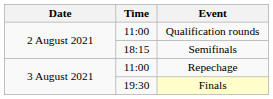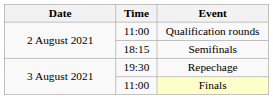 <table class = "wikitable" style="text-align:center;">
 <tr>
 <th width=150>Date</th>
 <th width=50>Time</th>
 <th width=150>Event</th>
 </tr>
 <tr>
 <td rowspan=2>2 August 2021</td>
 <td>11:00</td>
 <td>Qualification rounds</td>
 </tr>
 <tr>
 <td>18:15</td>
 <td>Semifinals</td>
 </tr>
 <tr>
 <td rowspan=2>3 August 2021</td>
-<td>11:00</td>
+<td>19:30</td>
 <td>Repechage</td>
 </tr>
 <tr>
-<td>19:30</td>
+<td>11:00</td>
 <td bgcolor=ffffcc>Finals</td>
 </tr>
 </table>
